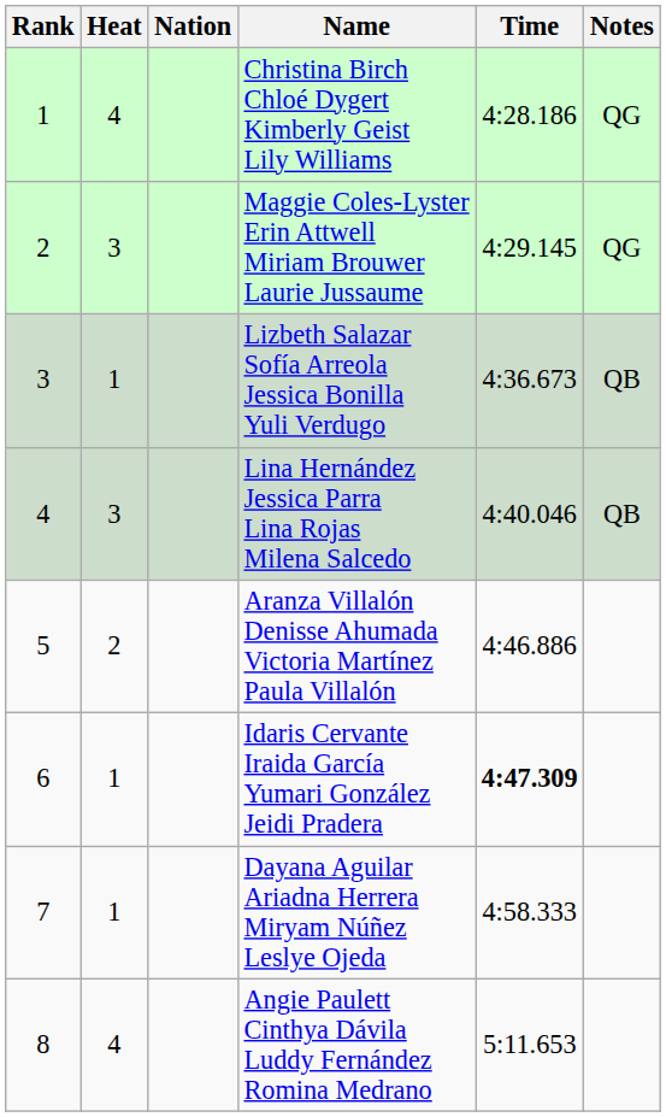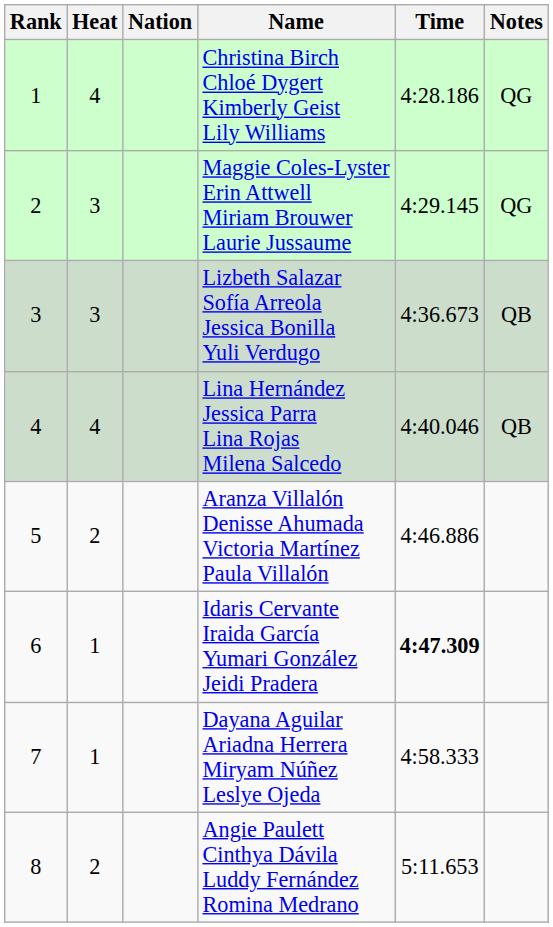 <table class="wikitable sortable" style="text-align:center">
 <tr>
 <th>Rank</th>
 <th>Heat</th>
 <th>Nation</th>
 <th>Name</th>
 <th>Time</th>
 <th>Notes</th>
 </tr>
 <tr bgcolor=ccffcc>
 <td>1</td>
 <td>4</td>
 <td align=left></td>
 <td align=left><a href='#'>Christina Birch</a><br><a href='#'>Chloé Dygert</a><br><a href='#'>Kimberly Geist</a><br><a href='#'>Lily Williams</a></td>
 <td>4:28.186</td>
 <td>QG</td>
 </tr>
 <tr bgcolor=ccffcc>
 <td>2</td>
 <td>3</td>
 <td align=left></td>
 <td align=left><a href='#'>Maggie Coles-Lyster</a><br><a href='#'>Erin Attwell</a><br><a href='#'>Miriam Brouwer</a><br><a href='#'>Laurie Jussaume</a></td>
 <td>4:29.145</td>
 <td>QG</td>
 </tr>
 <tr bgcolor=ccddcc>
 <td>3</td>
-<td>1</td>
+<td>3</td>
 <td align=left></td>
 <td align=left><a href='#'>Lizbeth Salazar</a><br><a href='#'>Sofía Arreola</a><br><a href='#'>Jessica Bonilla</a><br><a href='#'>Yuli Verdugo</a></td>
 <td>4:36.673</td>
 <td>QB</td>
 </tr>
 <tr bgcolor=ccddcc>
 <td>4</td>
-<td>3</td>
+<td>4</td>
 <td align=left></td>
 <td align=left><a href='#'>Lina Hernández</a><br><a href='#'>Jessica Parra</a><br><a href='#'>Lina Rojas</a><br><a href='#'>Milena Salcedo</a></td>
 <td>4:40.046</td>
 <td>QB</td>
 </tr>
 <tr>
 <td>5</td>
 <td>2</td>
 <td align=left></td>
 <td align=left><a href='#'>Aranza Villalón</a><br><a href='#'>Denisse Ahumada</a><br><a href='#'>Victoria Martínez</a><br><a href='#'>Paula Villalón</a></td>
 <td>4:46.886</td>
 <td></td>
 </tr>
 <tr>
 <td>6</td>
 <td>1</td>
 <td align=left></td>
 <td align=left><a href='#'>Idaris Cervante</a><br><a href='#'>Iraida García</a><br><a href='#'>Yumari González</a><br><a href='#'>Jeidi Pradera</a></td>
 <td><strong>4:47.309</strong></td>
 <td></td>
 </tr>
 <tr>
 <td>7</td>
 <td>1</td>
 <td align=left></td>
 <td align=left><a href='#'>Dayana Aguilar</a><br><a href='#'>Ariadna Herrera</a><br><a href='#'>Miryam Núñez</a><br><a href='#'>Leslye Ojeda</a></td>
 <td>4:58.333</td>
 <td></td>
 </tr>
 <tr>
 <td>8</td>
-<td>4</td>
+<td>2</td>
 <td align=left></td>
 <td align=left><a href='#'>Angie Paulett</a><br><a href='#'>Cinthya Dávila</a><br><a href='#'>Luddy Fernández</a><br><a href='#'>Romina Medrano</a></td>
 <td>5:11.653</td>
 <td></td>
 </tr>
 </table>
